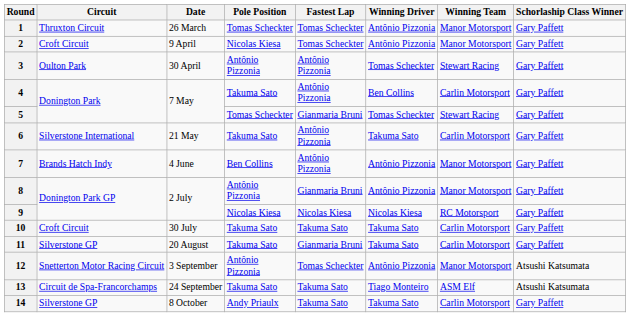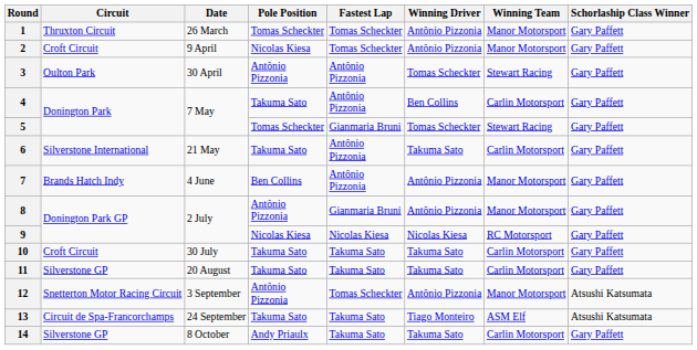 <table class="wikitable" style="font-size: 85%;">
 <tr>
 <th>Round</th>
 <th nowrap>Circuit</th>
 <th nowrap>Date</th>
 <th nowrap>Pole Position</th>
 <th nowrap>Fastest Lap</th>
 <th nowrap>Winning Driver</th>
 <th nowrap>Winning Team</th>
 <th nowrap>Schorlaship Class Winner</th>
 </tr>
 <tr>
 <th>1</th>
 <td> <a href='#'>Thruxton Circuit</a></td>
 <td>26 March</td>
 <td nowrap> <a href='#'>Tomas Scheckter</a></td>
 <td nowrap> <a href='#'>Tomas Scheckter</a></td>
 <td nowrap> <a href='#'>Antônio Pizzonia</a></td>
 <td nowrap> <a href='#'>Manor Motorsport</a></td>
 <td> <a href='#'>Gary Paffett</a></td>
 </tr>
 <tr>
 <th>2</th>
 <td> <a href='#'>Croft Circuit</a></td>
 <td>9 April</td>
 <td> <a href='#'>Nicolas Kiesa</a></td>
 <td> <a href='#'>Tomas Scheckter</a></td>
 <td> <a href='#'>Antônio Pizzonia</a></td>
 <td> <a href='#'>Manor Motorsport</a></td>
 <td> <a href='#'>Gary Paffett</a></td>
 </tr>
 <tr>
 <th>3</th>
 <td> <a href='#'>Oulton Park</a></td>
 <td>30 April</td>
 <td> <a href='#'>Antônio Pizzonia</a></td>
 <td> <a href='#'>Antônio Pizzonia</a></td>
 <td nowrap> <a href='#'>Tomas Scheckter</a></td>
 <td> <a href='#'>Stewart Racing</a></td>
 <td> <a href='#'>Gary Paffett</a></td>
 </tr>
 <tr>
 <th>4</th>
 <td rowspan=2> <a href='#'>Donington Park</a></td>
 <td rowspan=2>7 May</td>
 <td> <a href='#'>Takuma Sato</a></td>
 <td> <a href='#'>Antônio Pizzonia</a></td>
 <td> <a href='#'>Ben Collins</a></td>
 <td> <a href='#'>Carlin Motorsport</a></td>
 <td> <a href='#'>Gary Paffett</a></td>
 </tr>
 <tr>
 <th>5</th>
 <td> <a href='#'>Tomas Scheckter</a></td>
 <td> <a href='#'>Gianmaria Bruni</a></td>
 <td> <a href='#'>Tomas Scheckter</a></td>
 <td> <a href='#'>Stewart Racing</a></td>
 <td> <a href='#'>Gary Paffett</a></td>
 </tr>
 <tr>
 <th>6</th>
 <td> <a href='#'>Silverstone International</a></td>
 <td>21 May</td>
 <td> <a href='#'>Takuma Sato</a></td>
 <td> <a href='#'>Antônio Pizzonia</a></td>
 <td> <a href='#'>Takuma Sato</a></td>
 <td> <a href='#'>Carlin Motorsport</a></td>
 <td> <a href='#'>Gary Paffett</a></td>
 </tr>
 <tr>
 <th>7</th>
 <td> <a href='#'>Brands Hatch Indy</a></td>
 <td>4 June</td>
 <td> <a href='#'>Ben Collins</a></td>
 <td> <a href='#'>Antônio Pizzonia</a></td>
 <td> <a href='#'>Antônio Pizzonia</a></td>
 <td> <a href='#'>Manor Motorsport</a></td>
 <td> <a href='#'>Gary Paffett</a></td>
 </tr>
 <tr>
 <th>8</th>
 <td rowspan=2> <a href='#'>Donington Park GP</a></td>
 <td rowspan=2>2 July</td>
 <td> <a href='#'>Antônio Pizzonia</a></td>
 <td> <a href='#'>Gianmaria Bruni</a></td>
 <td> <a href='#'>Antônio Pizzonia</a></td>
 <td> <a href='#'>Manor Motorsport</a></td>
 <td> <a href='#'>Gary Paffett</a></td>
 </tr>
 <tr>
 <th>9</th>
 <td> <a href='#'>Nicolas Kiesa</a></td>
 <td> <a href='#'>Nicolas Kiesa</a></td>
 <td> <a href='#'>Nicolas Kiesa</a></td>
 <td> <a href='#'>RC Motorsport</a></td>
 <td> <a href='#'>Gary Paffett</a></td>
 </tr>
 <tr>
 <th>10</th>
 <td> <a href='#'>Croft Circuit</a></td>
 <td>30 July</td>
 <td> <a href='#'>Takuma Sato</a></td>
 <td> <a href='#'>Takuma Sato</a></td>
 <td> <a href='#'>Takuma Sato</a></td>
 <td> <a href='#'>Carlin Motorsport</a></td>
 <td> <a href='#'>Gary Paffett</a></td>
 </tr>
 <tr>
 <th>11</th>
 <td> <a href='#'>Silverstone GP</a></td>
 <td>20 August</td>
 <td> <a href='#'>Takuma Sato</a></td>
-<td> <a href='#'>Gianmaria Bruni</a></td>
+<td> <a href='#'>Takuma Sato</a></td>
 <td> <a href='#'>Takuma Sato</a></td>
 <td> <a href='#'>Carlin Motorsport</a></td>
 <td> <a href='#'>Gary Paffett</a></td>
 </tr>
 <tr>
 <th>12</th>
 <td nowrap> <a href='#'>Snetterton Motor Racing Circuit</a></td>
 <td>3 September</td>
 <td> <a href='#'>Antônio Pizzonia</a></td>
 <td> <a href='#'>Tomas Scheckter</a></td>
 <td> <a href='#'>Antônio Pizzonia</a></td>
 <td> <a href='#'>Manor Motorsport</a></td>
 <td> Atsushi Katsumata</td>
 </tr>
 <tr>
 <th>13</th>
 <td nowrap> <a href='#'>Circuit de Spa-Francorchamps</a></td>
 <td nowrap>24 September</td>
 <td> <a href='#'>Takuma Sato</a></td>
 <td> <a href='#'>Takuma Sato</a></td>
 <td> <a href='#'>Tiago Monteiro</a></td>
 <td> <a href='#'>ASM Elf</a></td>
 <td> Atsushi Katsumata</td>
 </tr>
 <tr>
 <th>14</th>
 <td> <a href='#'>Silverstone GP</a></td>
 <td>8 October</td>
 <td> <a href='#'>Andy Priaulx</a></td>
 <td> <a href='#'>Takuma Sato</a></td>
 <td> <a href='#'>Takuma Sato</a></td>
 <td> <a href='#'>Carlin Motorsport</a></td>
 <td> <a href='#'>Gary Paffett</a></td>
 </tr>
 </table>
